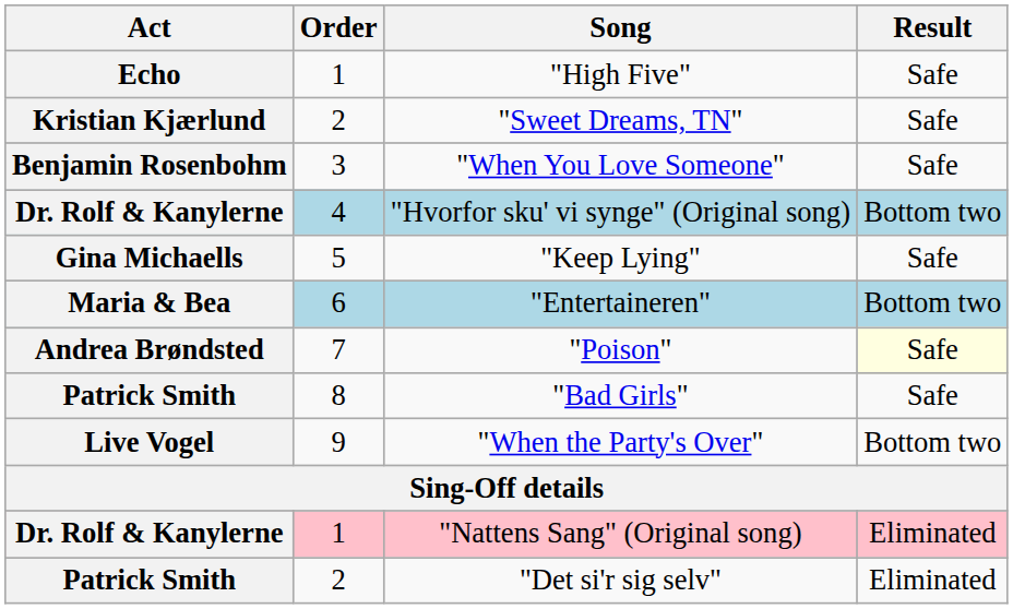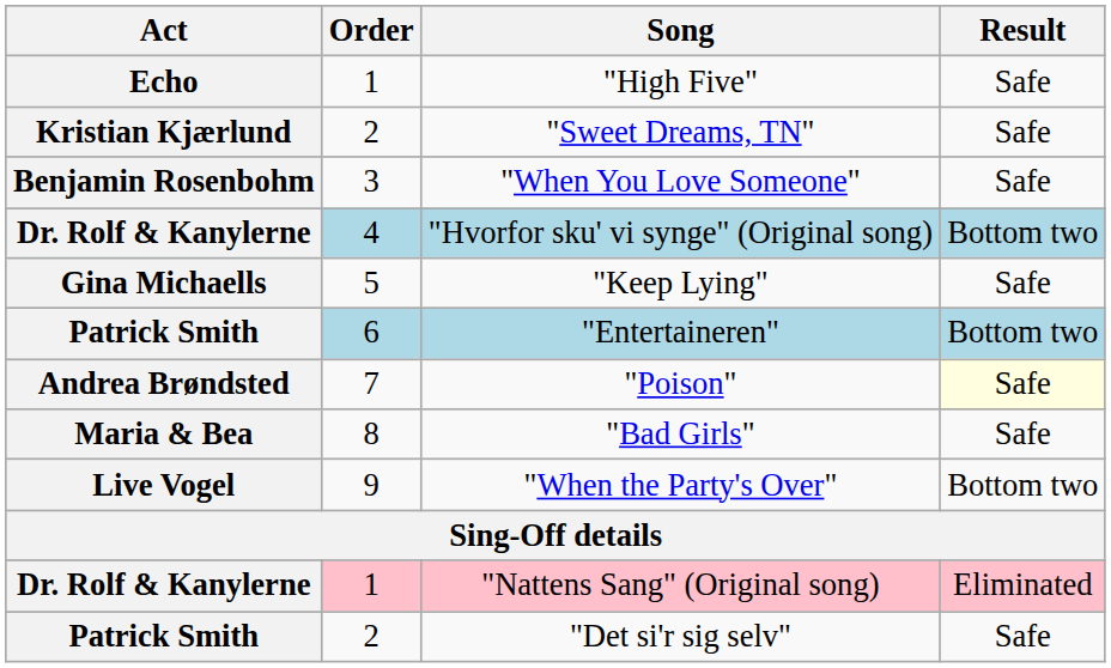 <table class="wikitable plainrowheaders" style="text-align:center;">
 <tr>
 <th scope="col">Act</th>
 <th scope="col">Order</th>
 <th scope="col">Song</th>
 <th scope="col">Result</th>
 </tr>
 <tr>
 <th scope=row>Echo</th>
 <td>1</td>
 <td>"High Five"</td>
 <td>Safe</td>
 </tr>
 <tr>
 <th scope=row>Kristian Kjærlund</th>
 <td>2</td>
 <td>"<a href='#'>Sweet Dreams, TN</a>"</td>
 <td>Safe</td>
 </tr>
 <tr>
 <th scope=row>Benjamin Rosenbohm</th>
 <td>3</td>
 <td>"<a href='#'>When You Love Someone</a>"</td>
 <td>Safe</td>
 </tr>
 <tr style="background:lightblue">
 <th scope=row>Dr. Rolf & Kanylerne</th>
 <td>4</td>
 <td>"Hvorfor sku' vi synge" (Original song)</td>
 <td>Bottom two</td>
 </tr>
 <tr>
 <th scope=row>Gina Michaells</th>
 <td>5</td>
 <td>"Keep Lying"</td>
 <td>Safe</td>
 </tr>
 <tr style="background:lightblue">
-<th scope=row>Maria & Bea</th>
+<th scope=row>Patrick Smith</th>
 <td>6</td>
 <td>"Entertaineren"</td>
 <td>Bottom two</td>
 </tr>
 <tr>
 <th scope=row>Andrea Brøndsted</th>
 <td>7</td>
 <td>"<a href='#'>Poison</a>"</td>
 <td style="background: lightyellow;">Safe</td>
 </tr>
 <tr>
-<th scope=row>Patrick Smith</th>
+<th scope=row>Maria & Bea</th>
 <td>8</td>
 <td>"<a href='#'>Bad Girls</a>"</td>
 <td>Safe</td>
 </tr>
 <tr>
 <th scope=row>Live Vogel</th>
 <td>9</td>
 <td>"<a href='#'>When the Party's Over</a>"</td>
 <td>Bottom two</td>
 </tr>
 <tr>
 <th colspan="4">Sing-Off details</th>
 </tr>
 <tr style="background:pink">
 <th scope="row">Dr. Rolf & Kanylerne</th>
 <td>1</td>
 <td>"Nattens Sang" (Original song)</td>
 <td>Eliminated</td>
 </tr>
 <tr>
 <th scope="row">Patrick Smith</th>
 <td>2</td>
 <td>"Det si'r sig selv"</td>
-<td>Eliminated</td>
+<td>Safe</td>
 </tr>
 </table>
